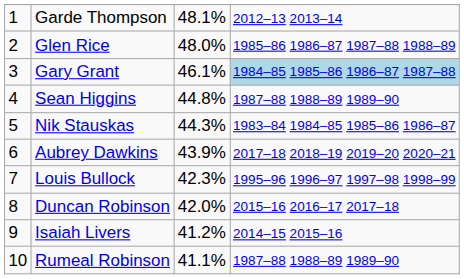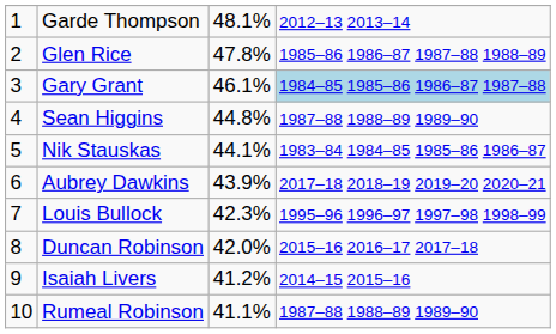 <table class="wikitable">
 <tr>
 </tr>
 <tr>
 <td>1</td>
 <td>Garde Thompson</td>
 <td><abbr>48.1%</abbr></td>
 <td style="font-size:80%;"><a href='#'>2012–13</a> <a href='#'>2013–14</a></td>
 </tr>
 <tr>
 <td>2</td>
 <td><a href='#'>Glen Rice</a></td>
-<td><abbr>48.0%</abbr></td>
+<td><abbr>47.8%</abbr></td>
 <td style="font-size:80%;"><a href='#'>1985–86</a> <a href='#'>1986–87</a> <a href='#'>1987–88</a> <a href='#'>1988–89</a></td>
 </tr>
 <tr>
 <td>3</td>
 <td><a href='#'>Gary Grant</a></td>
 <td><abbr>46.1%</abbr></td>
 <td style="background: lightblue; font-size:80%;"><a href='#'>1984–85</a> <a href='#'>1985–86</a> <a href='#'>1986–87</a> <a href='#'>1987–88</a></td>
 </tr>
 <tr>
 <td>4</td>
 <td><a href='#'>Sean Higgins</a></td>
 <td><abbr>44.8%</abbr></td>
 <td style="font-size:80%;"><a href='#'>1987–88</a> <a href='#'>1988–89</a> <a href='#'>1989–90</a></td>
 </tr>
 <tr>
 <td>5</td>
 <td><a href='#'>Nik Stauskas</a></td>
-<td><abbr>44.3%</abbr></td>
+<td><abbr>44.1%</abbr></td>
 <td style="font-size:80%;"><a href='#'>1983–84</a> <a href='#'>1984–85</a> <a href='#'>1985–86</a> <a href='#'>1986–87</a></td>
 </tr>
 <tr>
 <td>6</td>
 <td><a href='#'>Aubrey Dawkins</a></td>
 <td><abbr>43.9%</abbr></td>
 <td style="font-size:80%;"><a href='#'>2017–18</a> <a href='#'>2018–19</a> <a href='#'>2019–20</a> <a href='#'>2020–21</a></td>
 </tr>
 <tr>
 <td>7</td>
 <td><a href='#'>Louis Bullock</a></td>
 <td><abbr>42.3%</abbr></td>
 <td style="font-size:80%;"><a href='#'>1995–96</a> <a href='#'>1996–97</a> <a href='#'>1997–98</a> <a href='#'>1998–99</a></td>
 </tr>
 <tr>
 <td>8</td>
 <td><a href='#'>Duncan Robinson</a></td>
 <td><abbr>42.0%</abbr></td>
 <td style="font-size:80%;"><a href='#'>2015–16</a> <a href='#'>2016–17</a> <a href='#'>2017–18</a></td>
 </tr>
 <tr>
 <td>9</td>
 <td><a href='#'>Isaiah Livers</a></td>
 <td><abbr>41.2%</abbr></td>
 <td style="font-size:80%;"><a href='#'>2014–15</a> <a href='#'>2015–16</a></td>
 </tr>
 <tr>
 <td>10</td>
 <td><a href='#'>Rumeal Robinson</a></td>
 <td><abbr>41.1%</abbr></td>
 <td style="font-size:80%;"><a href='#'>1987–88</a> <a href='#'>1988–89</a> <a href='#'>1989–90</a></td>
 </tr>
 </table>
